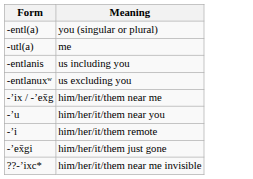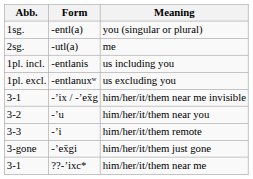 <table class="wikitable">
 <tr>
+<th>Abb.</th>
 <th>Form</th>
 <th>Meaning</th>
 </tr>
 <tr>
+<td>1sg.</td>
 <td>-entl(a)</td>
 <td>you (singular or plural)</td>
 </tr>
 <tr>
+<td>2sg.</td>
 <td>-utl(a)</td>
 <td>me</td>
 </tr>
 <tr>
+<td>1pl. incl.</td>
 <td>-entlanis</td>
 <td>us including you</td>
 </tr>
 <tr>
+<td>1pl. excl.</td>
 <td>-entlanuxʷ</td>
 <td>us excluding you</td>
 </tr>
 <tr>
+<td>3-1</td>
 <td>-ʼix / -ʼex̄g</td>
-<td>him/her/it/them near me</td>
+<td>him/her/it/them near me invisible</td>
 </tr>
 <tr>
+<td>3-2</td>
 <td>-ʼu</td>
 <td>him/her/it/them near you</td>
 </tr>
 <tr>
+<td>3-3</td>
 <td>-ʼi</td>
 <td>him/her/it/them remote</td>
 </tr>
 <tr>
+<td>3-gone</td>
 <td>-ʼex̄gi</td>
 <td>him/her/it/them just gone</td>
 </tr>
 <tr>
+<td>3-1</td>
 <td>??-ʼixc*</td>
-<td>him/her/it/them near me invisible</td>
+<td>him/her/it/them near me</td>
 </tr>
 </table>
